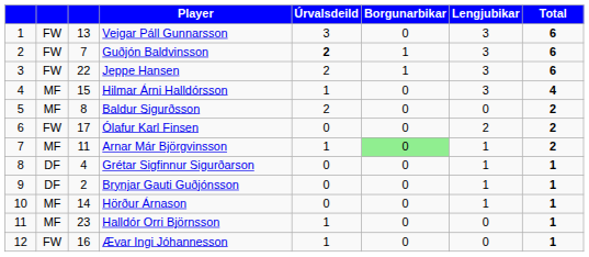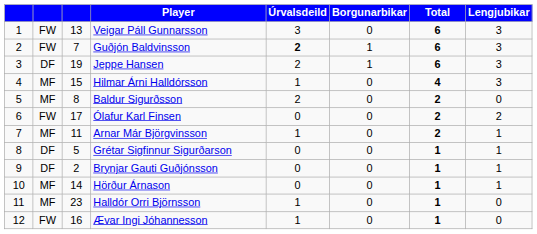 <table class="wikitable" style="text-align:center;">
 <tr>
 <th style="background:#0000ff; color:white; width:35px;"></th>
 <th style="background:#0000ff; color:white; width:35px;"></th>
 <th style="background:#0000ff; color:white; width:35px;"></th>
 <th style="background:#0000ff; color:white; width:250px;">Player</th>
 <th style="background:#0000ff; color:white; width:75px;">Úrvalsdeild</th>
 <th style="background:#0000ff; color:white; width:75px;">Borgunarbikar</th>
+<th style="background:#0000ff; color:white; width:75px;">Total</th>
 <th style="background:#0000ff; color:white; width:75px;">Lengjubikar</th>
-<th style="background:#0000ff; color:white; width:75px;">Total</th>
 </tr>
 <tr>
 <td rowspan=1>1</td>
 <td>FW</td>
 <td>13</td>
 <td align=left> <a href='#'>Veigar Páll Gunnarsson</a></td>
 <td>3</td>
 <td>0</td>
+<td><strong>6</strong></td>
 <td>3</td>
-<td><strong>6</strong></td>
 </tr>
 <tr>
 <td rowspan=1>2</td>
 <td>FW</td>
 <td>7</td>
 <td align=left> <a href='#'>Guðjón Baldvinsson</a></td>
 <td><strong>2</strong></td>
 <td>1</td>
+<td><strong>6</strong></td>
 <td>3</td>
-<td><strong>6</strong></td>
 </tr>
 <tr>
 <td rowspan=1>3</td>
-<td>FW</td>
-<td>22</td>
+<td>DF</td>
+<td>19</td>
 <td align=left> <a href='#'>Jeppe Hansen</a></td>
 <td>2</td>
 <td>1</td>
+<td><strong>6</strong></td>
 <td>3</td>
-<td><strong>6</strong></td>
 </tr>
 <tr>
 <td rowspan=1>4</td>
 <td>MF</td>
 <td>15</td>
 <td align=left> <a href='#'>Hilmar Árni Halldórsson</a></td>
 <td>1</td>
 <td>0</td>
+<td><strong>4</strong></td>
 <td>3</td>
-<td><strong>4</strong></td>
 </tr>
 <tr>
 <td rowspan=1>5</td>
 <td>MF</td>
 <td>8</td>
 <td align=left> <a href='#'>Baldur Sigurðsson</a></td>
 <td>2</td>
 <td>0</td>
+<td><strong>2</strong></td>
 <td>0</td>
-<td><strong>2</strong></td>
 </tr>
 <tr>
 <td rowspan=1>6</td>
 <td>FW</td>
 <td>17</td>
 <td align=left> <a href='#'>Ólafur Karl Finsen</a></td>
 <td>0</td>
 <td>0</td>
+<td><strong>2</strong></td>
 <td>2</td>
-<td><strong>2</strong></td>
 </tr>
 <tr>
 <td rowspan=1>7</td>
 <td>MF</td>
 <td>11</td>
 <td align=left> <a href='#'>Arnar Már Björgvinsson</a></td>
 <td>1</td>
-<td style="background: lightgreen;">0</td>
+<td>0</td>
+<td><strong>2</strong></td>
 <td>1</td>
-<td><strong>2</strong></td>
 </tr>
 <tr>
 <td rowspan=1>8</td>
 <td>DF</td>
-<td>4</td>
+<td>5</td>
 <td align=left> <a href='#'>Grétar Sigfinnur Sigurðarson</a></td>
 <td>0</td>
 <td>0</td>
+<td><strong>1</strong></td>
 <td>1</td>
-<td><strong>1</strong></td>
 </tr>
 <tr>
 <td rowspan=1>9</td>
 <td>DF</td>
 <td>2</td>
 <td align=left> <a href='#'>Brynjar Gauti Guðjónsson</a></td>
 <td>0</td>
 <td>0</td>
+<td><strong>1</strong></td>
 <td>1</td>
-<td><strong>1</strong></td>
 </tr>
 <tr>
 <td rowspan=1>10</td>
 <td>MF</td>
 <td>14</td>
 <td align=left> <a href='#'>Hörður Árnason</a></td>
 <td>0</td>
 <td>0</td>
+<td><strong>1</strong></td>
 <td>1</td>
-<td><strong>1</strong></td>
 </tr>
 <tr>
 <td rowspan=1>11</td>
 <td>MF</td>
 <td>23</td>
 <td align=left> <a href='#'>Halldór Orri Björnsson</a></td>
 <td>1</td>
 <td>0</td>
+<td><strong>1</strong></td>
 <td>0</td>
-<td><strong>1</strong></td>
 </tr>
 <tr>
 <td rowspan=1>12</td>
 <td>FW</td>
 <td>16</td>
 <td align=left> <a href='#'>Ævar Ingi Jóhannesson</a></td>
 <td>1</td>
 <td>0</td>
+<td><strong>1</strong></td>
 <td>0</td>
-<td><strong>1</strong></td>
 </tr>
 </table>
